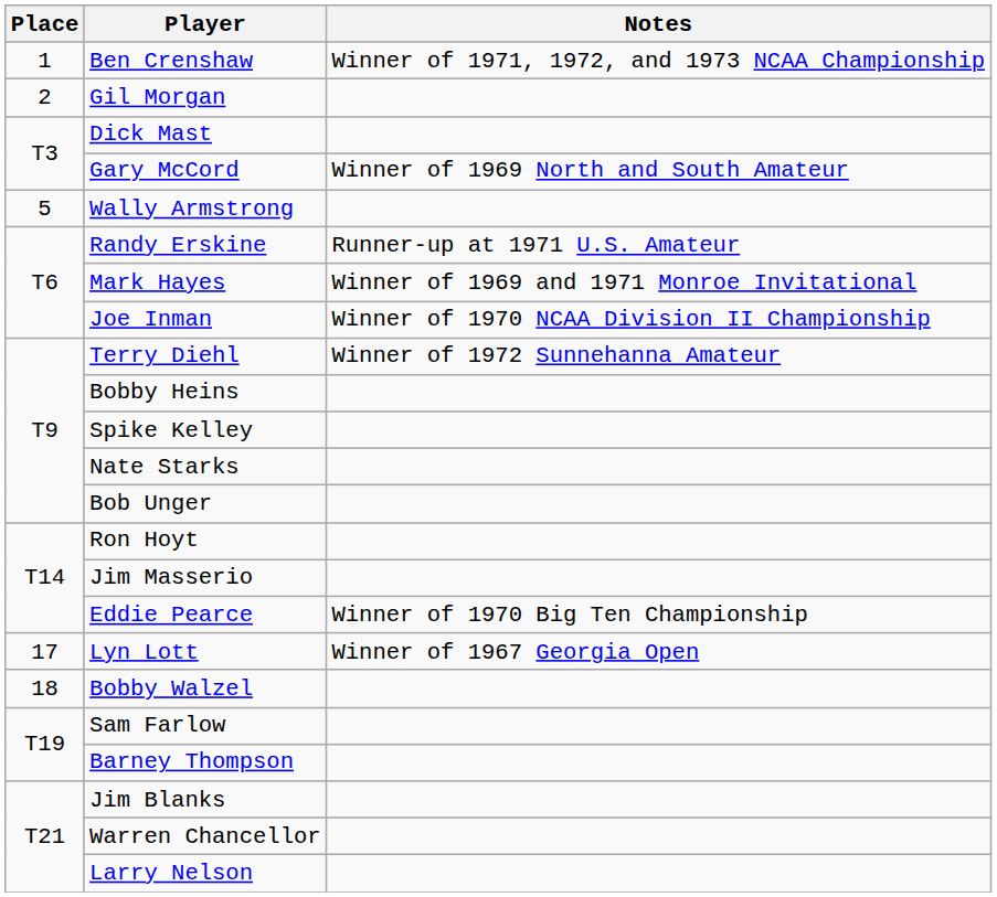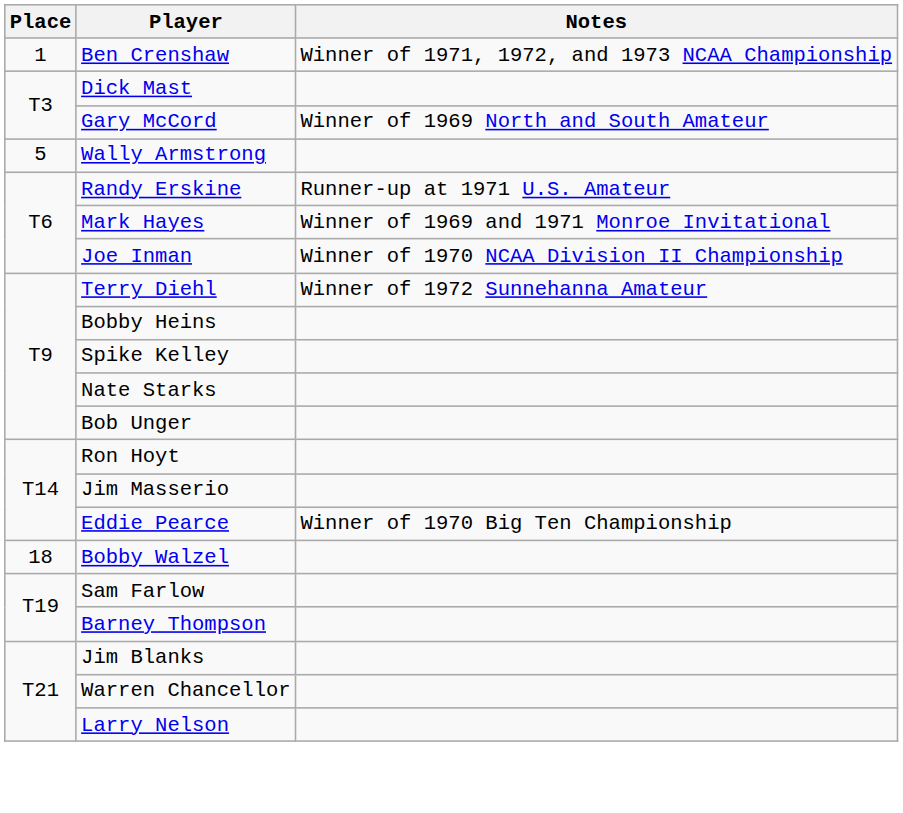 <table class="wikitable sortable">
 <tr>
 <th>Place</th>
 <th>Player</th>
 <th>Notes</th>
 </tr>
 <tr>
 <td align=center>1</td>
 <td> <a href='#'>Ben Crenshaw</a></td>
 <td>Winner of 1971, 1972, and 1973 <a href='#'>NCAA Championship</a></td>
-</tr>
-<tr>
-<td align=center>2</td>
-<td> <a href='#'>Gil Morgan</a></td>
-<td></td>
 </tr>
 <tr>
 <td rowspan=2 align=center>T3</td>
 <td> <a href='#'>Dick Mast</a></td>
 <td></td>
 </tr>
 <tr>
 <td> <a href='#'>Gary McCord</a></td>
 <td>Winner of 1969 <a href='#'>North and South Amateur</a></td>
 </tr>
 <tr>
 <td align=center>5</td>
 <td> <a href='#'>Wally Armstrong</a></td>
 <td></td>
 </tr>
 <tr>
 <td rowspan=3 align=center>T6</td>
 <td> <a href='#'>Randy Erskine</a></td>
 <td>Runner-up at 1971 <a href='#'>U.S. Amateur</a></td>
 </tr>
 <tr>
 <td> <a href='#'>Mark Hayes</a></td>
 <td>Winner of 1969 and 1971 <a href='#'>Monroe Invitational</a></td>
 </tr>
 <tr>
 <td> <a href='#'>Joe Inman</a></td>
 <td>Winner of 1970 <a href='#'>NCAA Division II Championship</a></td>
 </tr>
 <tr>
 <td rowspan=5 align=center>T9</td>
 <td> <a href='#'>Terry Diehl</a></td>
 <td>Winner of 1972 <a href='#'>Sunnehanna Amateur</a></td>
 </tr>
 <tr>
 <td> Bobby Heins</td>
 <td></td>
 </tr>
 <tr>
 <td> Spike Kelley</td>
 <td></td>
 </tr>
 <tr>
 <td> Nate Starks</td>
 <td></td>
 </tr>
 <tr>
 <td> Bob Unger</td>
 <td></td>
 </tr>
 <tr>
 <td rowspan=3 align=center>T14</td>
 <td> Ron Hoyt</td>
 <td></td>
 </tr>
 <tr>
 <td> Jim Masserio</td>
 <td></td>
 </tr>
 <tr>
 <td> <a href='#'>Eddie Pearce</a></td>
 <td>Winner of 1970 Big Ten Championship</td>
 </tr>
 <tr>
-<td align=center>17</td>
-<td> <a href='#'>Lyn Lott</a></td>
-<td>Winner of 1967 <a href='#'>Georgia Open</a></td>
-</tr>
-<tr>
 <td align=center>18</td>
 <td> <a href='#'>Bobby Walzel</a></td>
 <td></td>
 </tr>
 <tr>
 <td rowspan=2 align=center>T19</td>
 <td> Sam Farlow</td>
 <td></td>
 </tr>
 <tr>
 <td> <a href='#'>Barney Thompson</a></td>
 <td></td>
 </tr>
 <tr>
 <td rowspan=3 align=center>T21</td>
 <td> Jim Blanks</td>
 <td></td>
 </tr>
 <tr>
 <td> Warren Chancellor</td>
 <td></td>
 </tr>
 <tr>
 <td> <a href='#'>Larry Nelson</a></td>
 <td></td>
 </tr>
 </table>
